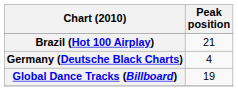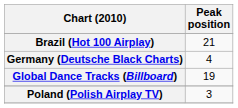 <table class="wikitable sortable plainrowheaders" style="text-align:center">
 <tr>
 <th scope="col">Chart (2010)</th>
 <th scope="col">Peak<br>position</th>
 </tr>
 <tr>
 </tr>
 <tr>
 </tr>
 <tr>
 <th scope="row">Brazil (<a href='#'>Hot 100 Airplay</a>)</th>
 <td style="text-align:center;">21</td>
 </tr>
 <tr>
 <th scope="row">Germany (<a href='#'>Deutsche Black Charts</a>)</th>
 <td style="text-align:center;">4</td>
 </tr>
 <tr>
 <th scope="row"><a href='#'>Global Dance Tracks</a> (<em><a href='#'>Billboard</a></em>)</th>
 <td style="text-align:center;">19</td>
 </tr>
 <tr>
 </tr>
 <tr>
+<th scope="row">Poland (<a href='#'>Polish Airplay TV</a>)</th>
+<td align=center>3</td>
+</tr>
+<tr>
 </tr>
 <tr>
 </tr>
 <tr>
 </tr>
 <tr>
 </tr>
 </table>
